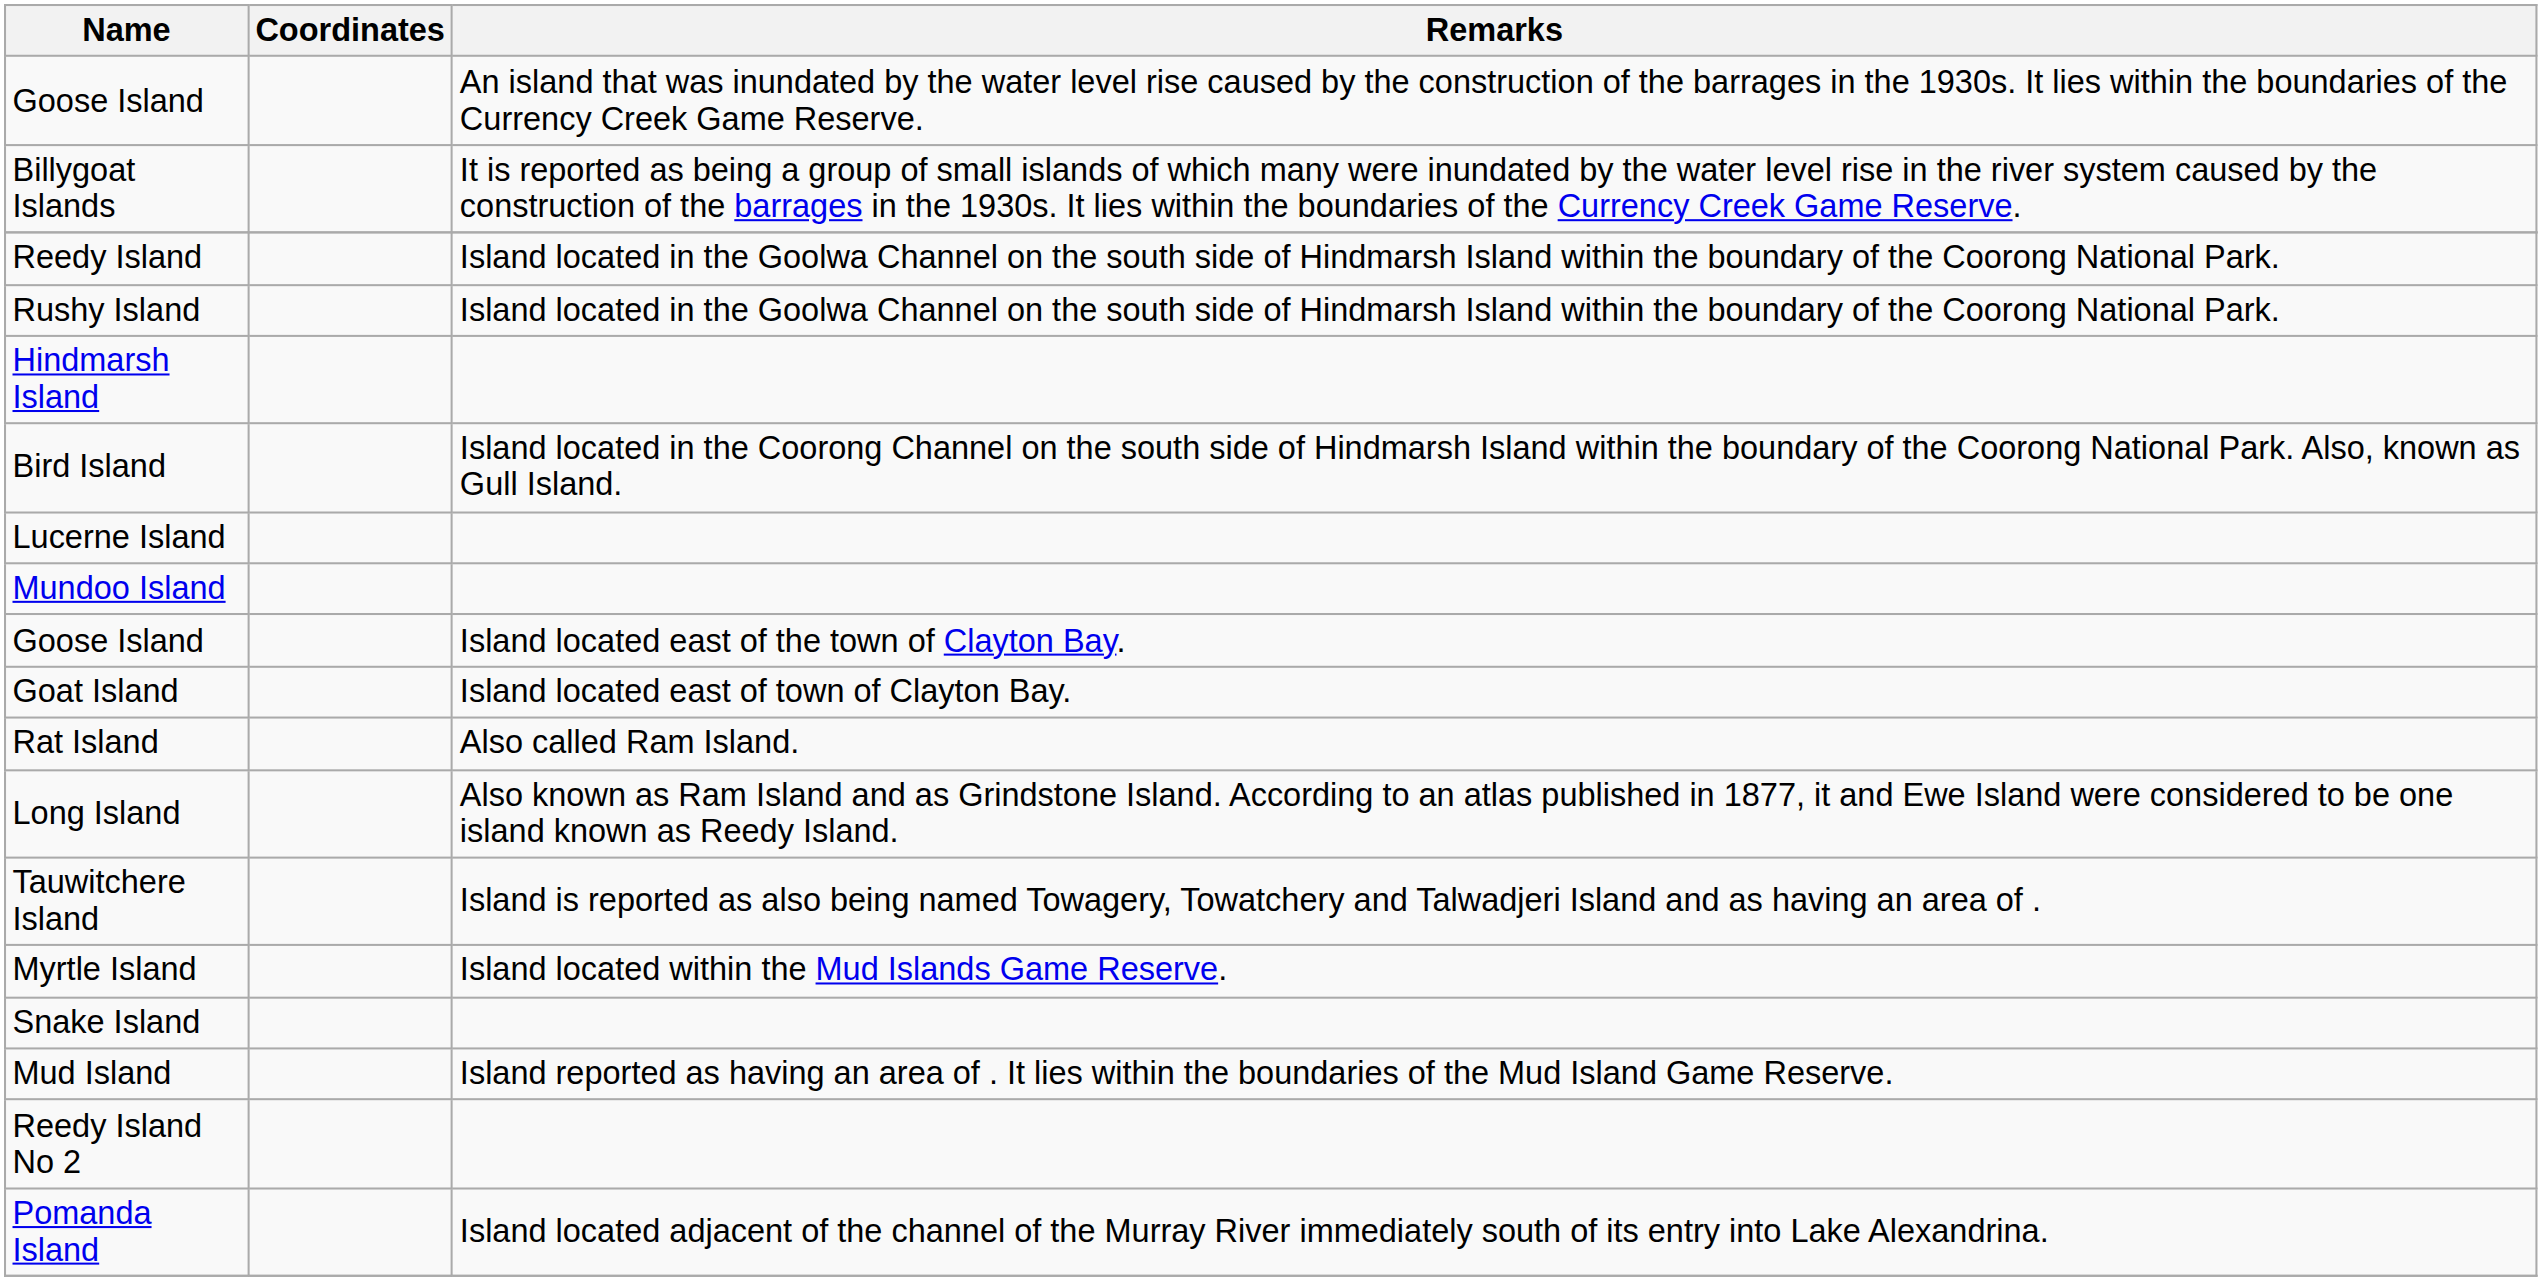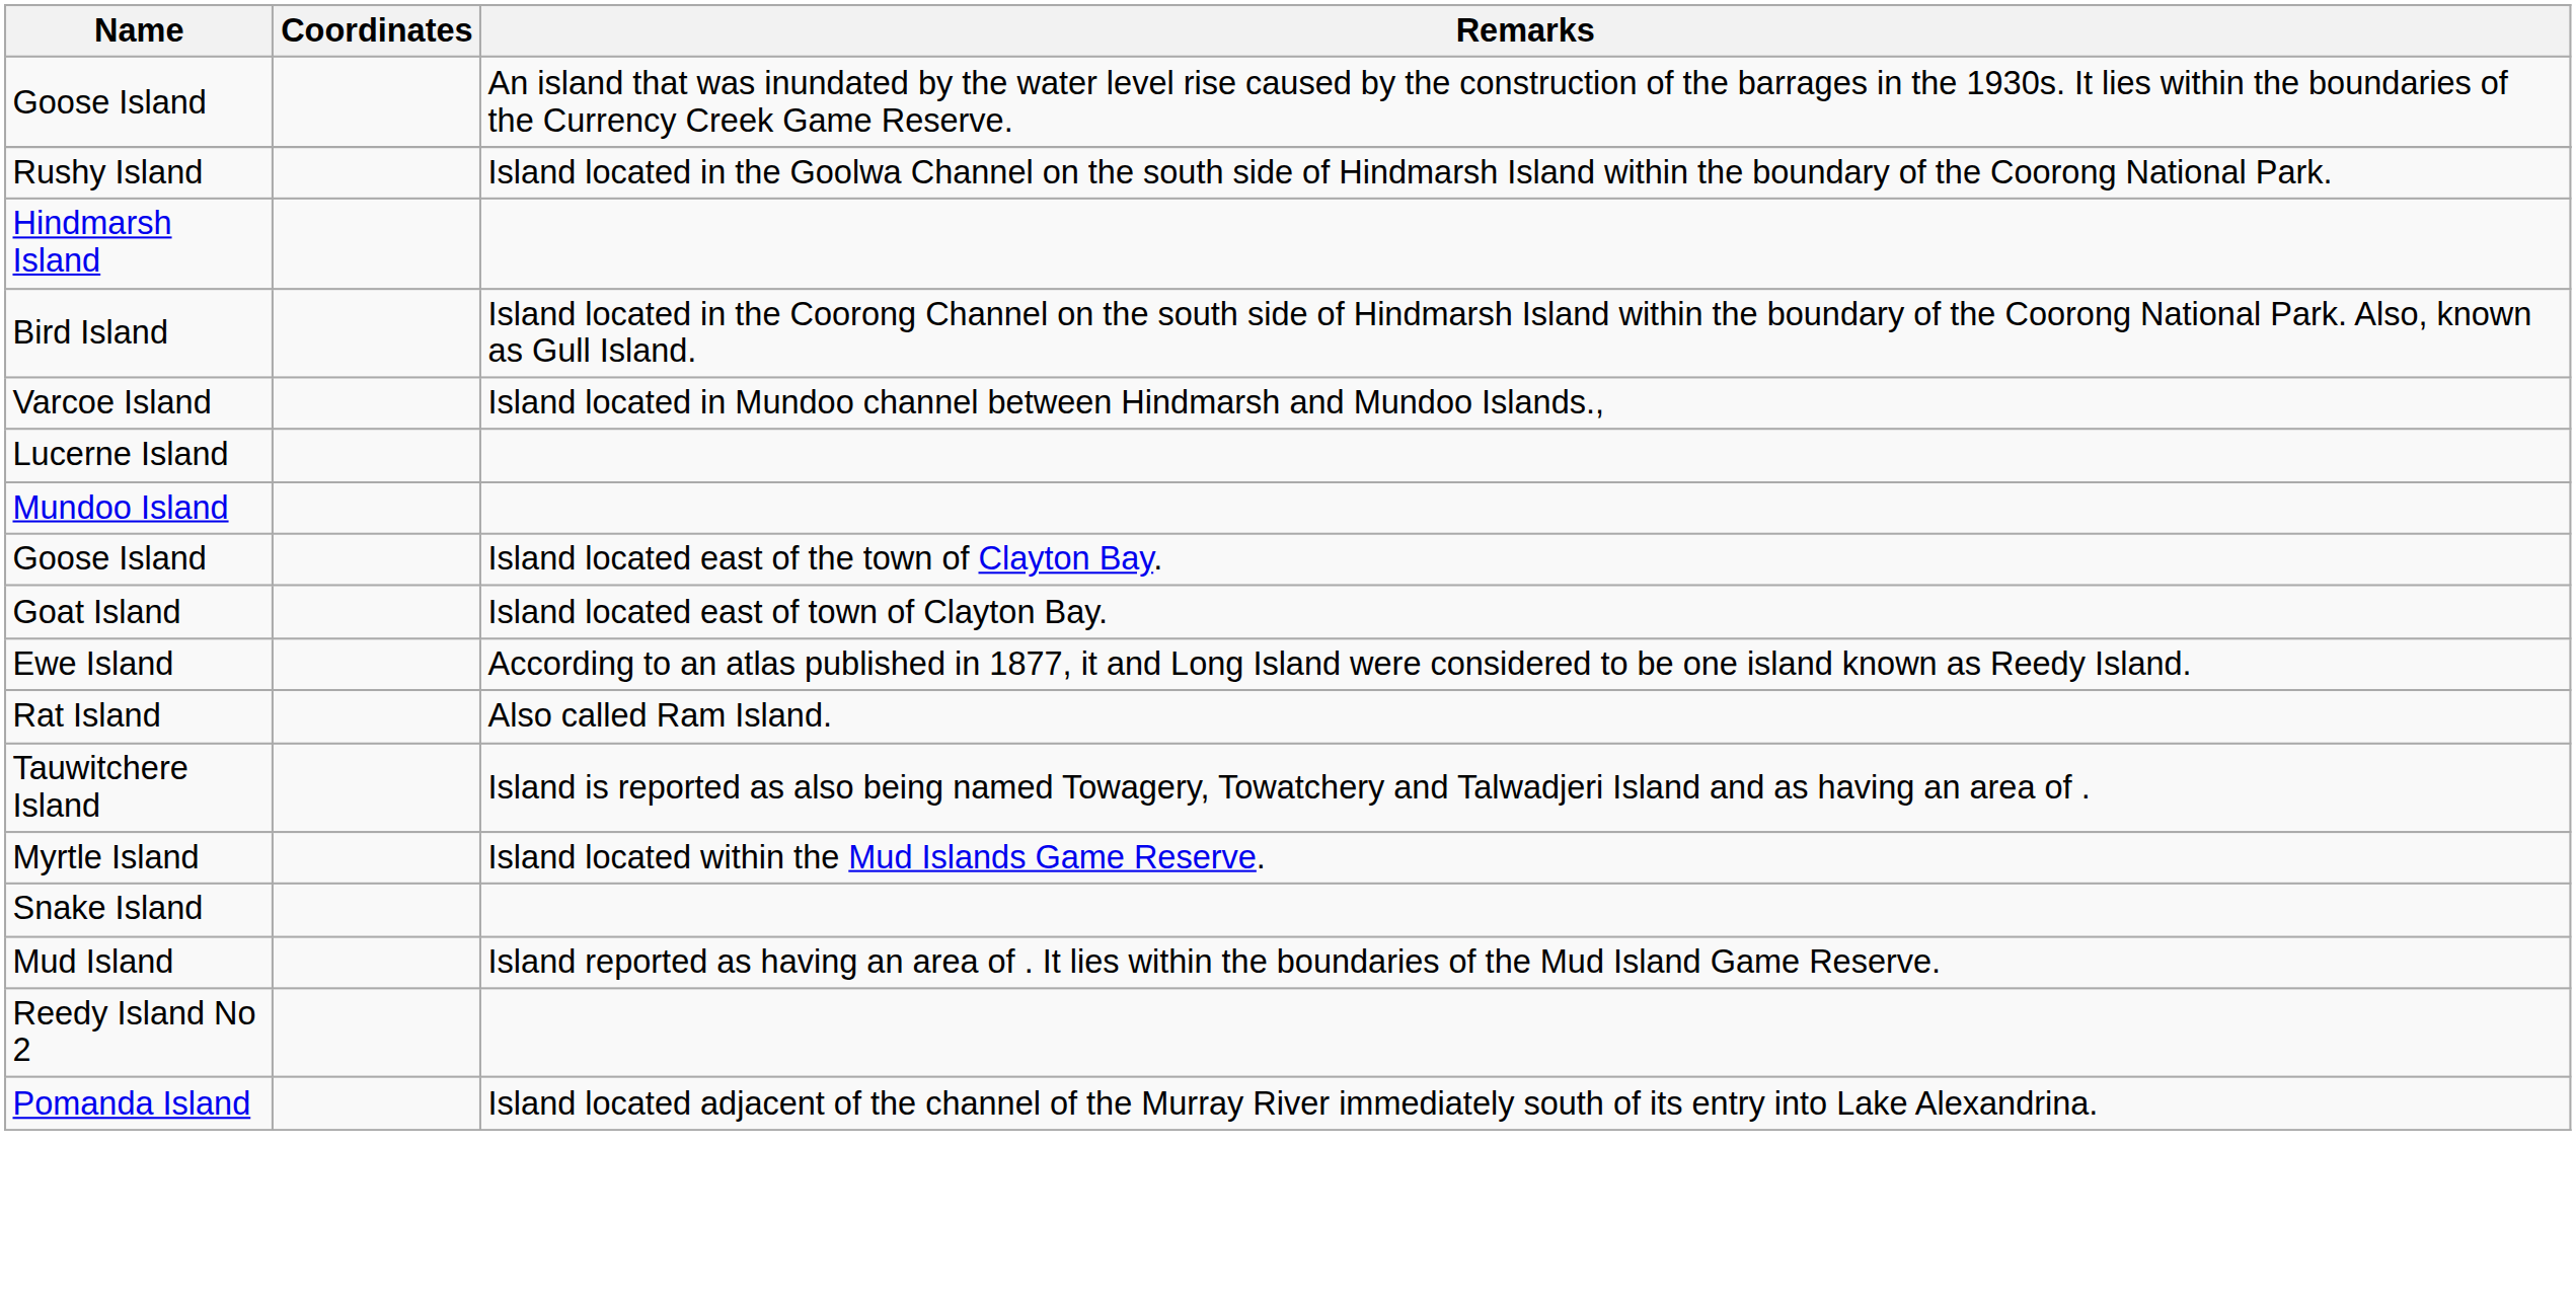 <table class="wikitable">
 <tr>
 <th>Name</th>
 <th>Coordinates</th>
 <th>Remarks</th>
 </tr>
 <tr>
 <td>Goose Island</td>
 <td></td>
 <td>An island that was inundated by the water level rise caused by the construction of the barrages in the 1930s.  It lies within the boundaries of the  Currency Creek Game Reserve.</td>
 </tr>
 <tr>
-<td>Billygoat Islands</td>
-<td></td>
-<td>It is reported as being a group of small islands of which many were inundated by the water level rise in the river system caused by the construction of the <a href='#'>barrages</a> in the 1930s.  It lies within the boundaries of the <a href='#'>Currency Creek Game Reserve</a>.</td>
-</tr>
-<tr>
-</tr>
-<tr>
-<td>Reedy Island</td>
-<td></td>
-<td>Island located in the Goolwa Channel on the south side of Hindmarsh Island within the boundary of the Coorong National Park.</td>
 </tr>
 <tr>
 <td>Rushy Island</td>
 <td></td>
 <td>Island located in the Goolwa Channel on the south side of Hindmarsh Island within the boundary of the Coorong National Park.</td>
 </tr>
 <tr>
 <td><a href='#'>Hindmarsh Island</a></td>
 <td></td>
 <td></td>
 </tr>
 <tr>
 <td>Bird Island</td>
 <td></td>
 <td>Island located in the Coorong Channel on the south side of Hindmarsh Island within the boundary of the Coorong National Park.  Also, known as Gull Island.</td>
+</tr>
+<tr>
+<td>Varcoe Island</td>
+<td></td>
+<td>Island located in Mundoo channel between Hindmarsh and Mundoo Islands.,</td>
 </tr>
 <tr>
 <td>Lucerne Island</td>
 <td></td>
 <td></td>
 </tr>
 <tr>
 <td><a href='#'>Mundoo Island</a></td>
 <td></td>
 <td></td>
 </tr>
 <tr>
 <td>Goose Island</td>
 <td></td>
 <td>Island located east of the town of <a href='#'>Clayton Bay</a>.</td>
 </tr>
 <tr>
 <td>Goat Island</td>
 <td></td>
 <td>Island located east of town of Clayton Bay.</td>
 </tr>
 <tr>
+<td>Ewe Island</td>
+<td></td>
+<td>According to an atlas published in 1877, it and Long Island were considered to be one island known as Reedy Island.</td>
+</tr>
+<tr>
 <td>Rat Island</td>
 <td></td>
 <td>Also called Ram Island.</td>
-</tr>
-<tr>
-<td>Long Island</td>
-<td></td>
-<td>Also known as Ram Island and as Grindstone Island.  According to an atlas published in 1877, it and Ewe Island were considered to be one island known as Reedy Island.</td>
 </tr>
 <tr>
 <td>Tauwitchere Island</td>
 <td></td>
 <td>Island is reported as also being named Towagery, Towatchery and Talwadjeri Island and as having an area of .</td>
 </tr>
 <tr>
 <td>Myrtle Island</td>
 <td></td>
 <td>Island located within the <a href='#'>Mud Islands Game Reserve</a>.</td>
 </tr>
 <tr>
 <td>Snake Island</td>
 <td></td>
 <td></td>
 </tr>
 <tr>
 <td>Mud Island</td>
 <td></td>
 <td>Island reported as having an area of . It lies within the boundaries of the Mud Island Game Reserve.</td>
 </tr>
 <tr>
 <td>Reedy Island No 2</td>
 <td></td>
 <td></td>
 </tr>
 <tr>
 <td><a href='#'>Pomanda Island</a></td>
 <td></td>
 <td>Island located adjacent of the channel of the Murray River immediately south of its entry into Lake Alexandrina.</td>
 </tr>
 <tr>
 </tr>
 </table>
